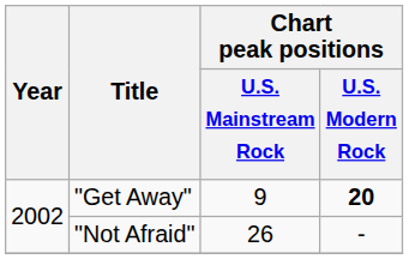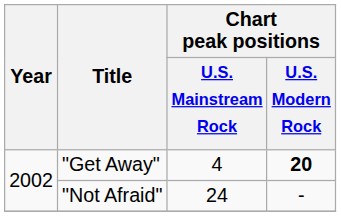 <table class="wikitable">
 <tr>
 <th rowspan="2">Year</th>
 <th rowspan="2">Title</th>
 <th colspan="2">Chart<br>peak positions</th>
 </tr>
 <tr>
 <th width="45"><sup><a href='#'>U.S. Mainstream Rock</a></sup></th>
 <th width="45"><sup><a href='#'>U.S. Modern Rock</a></sup></th>
 </tr>
 <tr>
 <td rowspan="2">2002</td>
 <td>"Get Away"</td>
-<td align="center">9</td>
+<td align="center">4</td>
 <td align="center"><strong>20</strong></td>
 </tr>
 <tr>
 <td>"Not Afraid"</td>
-<td align="center">26</td>
+<td align="center">24</td>
 <td align="center">-</td>
 </tr>
 <tr>
 </tr>
 </table>
